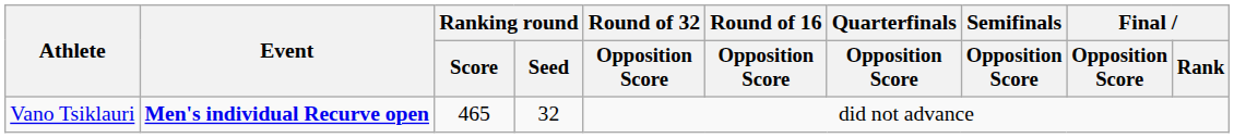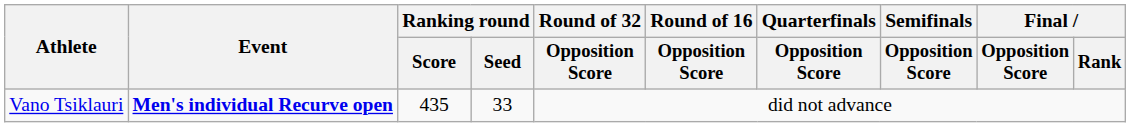 <table class="wikitable" style="font-size:90%">
 <tr>
 <th rowspan=2>Athlete</th>
 <th rowspan=2>Event</th>
 <th colspan="2">Ranking round</th>
 <th>Round of 32</th>
 <th>Round of 16</th>
 <th>Quarterfinals</th>
 <th>Semifinals</th>
 <th colspan="2">Final / </th>
 </tr>
 <tr style="font-size:95%">
 <th>Score</th>
 <th>Seed</th>
 <th>Opposition<br>Score</th>
 <th>Opposition<br>Score</th>
 <th>Opposition<br>Score</th>
 <th>Opposition<br>Score</th>
 <th>Opposition<br>Score</th>
 <th>Rank</th>
 </tr>
 <tr align=center>
 <td align=left><a href='#'>Vano Tsiklauri</a></td>
 <td align=left><strong><a href='#'>Men's individual Recurve open</a></strong></td>
-<td>465</td>
-<td>32</td>
+<td>435</td>
+<td>33</td>
 <td colspan=6>did not advance</td>
 </tr>
 </table>
